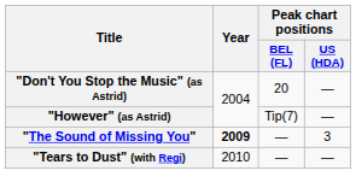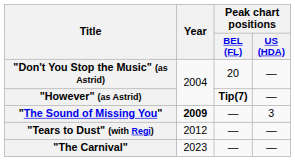 <table class="wikitable plainrowheaders">
 <tr>
 <th scope="col" rowspan="2" width="250px">Title</th>
 <th scope="col" rowspan="2" style="width:3em;">Year</th>
 <th scope="col" colspan="2">Peak chart positions</th>
 </tr>
 <tr>
 <th scope="col" style="width:3.5em;font-size:90%;"><a href='#'>BEL (FL)</a></th>
 <th scope="col" style="width:3.5em;font-size:90%;"><a href='#'>US (HDA)</a></th>
 </tr>
 <tr>
 <th scope="row">"Don't You Stop the Music" <small>(as Astrid)</small></th>
 <td style="text-align:center;" rowspan="2">2004</td>
 <td style="text-align:center;">20</td>
 <td style="text-align:center;">—</td>
 </tr>
 <tr>
 <th scope="row">"However" <small>(as Astrid)</small></th>
-<td style="text-align:center;">Tip(7)</td>
+<td style="text-align:center;"><strong>Tip(7)</strong></td>
 <td style="text-align:center;">—</td>
 </tr>
 <tr>
 <th scope="row">"<a href='#'>The Sound of Missing You</a>"</th>
 <td style="text-align:center;"><strong>2009</strong></td>
 <td style="text-align:center;">—</td>
 <td style="text-align:center;">3</td>
 </tr>
 <tr>
 <th scope="row">"Tears to Dust" <small>(with <a href='#'>Regi</a>)</small></th>
-<td style="text-align:center;">2010</td>
+<td style="text-align:center;">2012</td>
+<td style="text-align:center;">—</td>
+<td style="text-align:center;">—</td>
+</tr>
+<tr>
+<th scope="row">"The Carnival"</th>
+<td style="text-align:center;">2023</td>
 <td style="text-align:center;">—</td>
 <td style="text-align:center;">—</td>
 </tr>
 </table>
